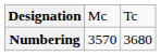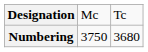 <table class="wikitable">
 <tr>
 <th>Designation</th>
 <td>Mc</td>
 <td>Tc</td>
 </tr>
 <tr>
 <th>Numbering</th>
-<td>3570</td>
+<td>3750</td>
 <td>3680</td>
 </tr>
 </table>
